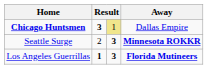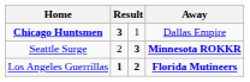 <table class="wikitable" style="border-collapse: collapse;text-align: center; font-size:90%;">
 <tr>
 <th>Home</th>
 <th colspan="2">Result</th>
 <th>Away</th>
 </tr>
 <tr>
 <td><strong><a href='#'>Chicago Huntsmen</a></strong></td>
 <td><strong>3</strong></td>
-<td style="background: khaki;">1</td>
+<td>1</td>
 <td><a href='#'>Dallas Empire</a></td>
 </tr>
 <tr>
 <td><a href='#'>Seattle Surge</a></td>
 <td>2</td>
 <td><strong>3</strong></td>
 <td><strong><a href='#'>Minnesota ROKKR</a></strong></td>
 </tr>
 <tr>
 <td><a href='#'>Los Angeles Guerrillas</a></td>
 <td><strong>1</strong></td>
-<td><strong>3</strong></td>
+<td><strong>2</strong></td>
 <td><strong><a href='#'>Florida Mutineers</a></strong></td>
 </tr>
 </table>
